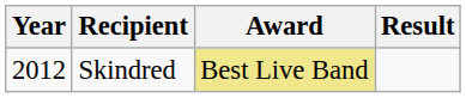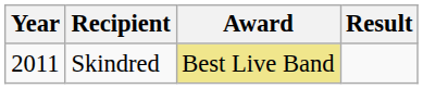 <table class="wikitable">
 <tr>
 <th>Year</th>
 <th>Recipient</th>
 <th>Award</th>
 <th>Result</th>
 </tr>
 <tr>
-<td align=center>2012</td>
+<td align=center>2011</td>
 <td>Skindred</td>
 <td style="background: khaki;">Best Live Band</td>
 <td></td>
 </tr>
 </table>
